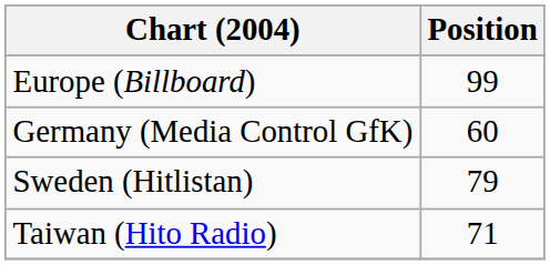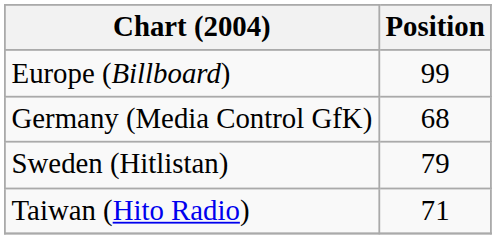 <table class="wikitable sortable">
 <tr>
 <th>Chart (2004)</th>
 <th>Position</th>
 </tr>
 <tr>
 <td>Europe (<em>Billboard</em>)</td>
 <td style="text-align:center;">99</td>
 </tr>
 <tr>
 <td>Germany (Media Control GfK)</td>
-<td style="text-align:center;">60</td>
+<td style="text-align:center;">68</td>
 </tr>
 <tr>
 <td>Sweden (Hitlistan)</td>
 <td style="text-align:center;">79</td>
 </tr>
 <tr>
 <td>Taiwan (<a href='#'>Hito Radio</a>)</td>
 <td style="text-align:center;">71</td>
 </tr>
 <tr>
 </tr>
 </table>
